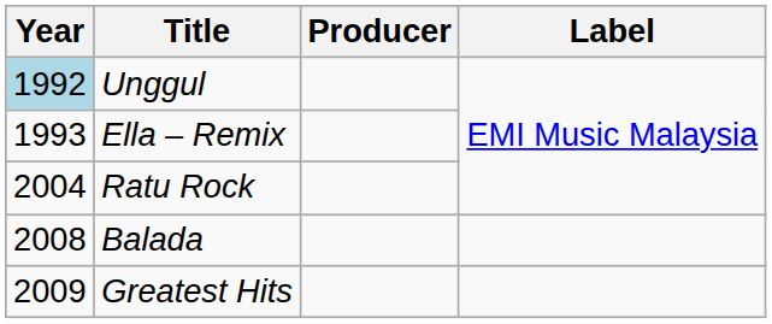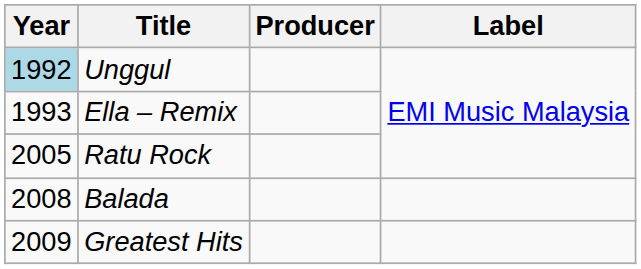 <table class="wikitable">
 <tr>
 <th>Year</th>
 <th>Title</th>
 <th>Producer</th>
 <th>Label</th>
 </tr>
 <tr>
 <td style="background: lightblue;">1992</td>
 <td><em>Unggul</em></td>
 <td></td>
 <td rowspan="3"><a href='#'>EMI Music Malaysia</a></td>
 </tr>
 <tr>
 <td>1993</td>
 <td><em>Ella – Remix</em></td>
 <td></td>
 </tr>
 <tr>
-<td>2004</td>
+<td>2005</td>
 <td><em>Ratu Rock</em></td>
 <td></td>
 </tr>
 <tr>
 <td>2008</td>
 <td><em>Balada</em></td>
 <td></td>
 <td></td>
 </tr>
 <tr>
 <td>2009</td>
 <td><em>Greatest Hits</em></td>
 <td></td>
 <td></td>
 </tr>
 </table>
